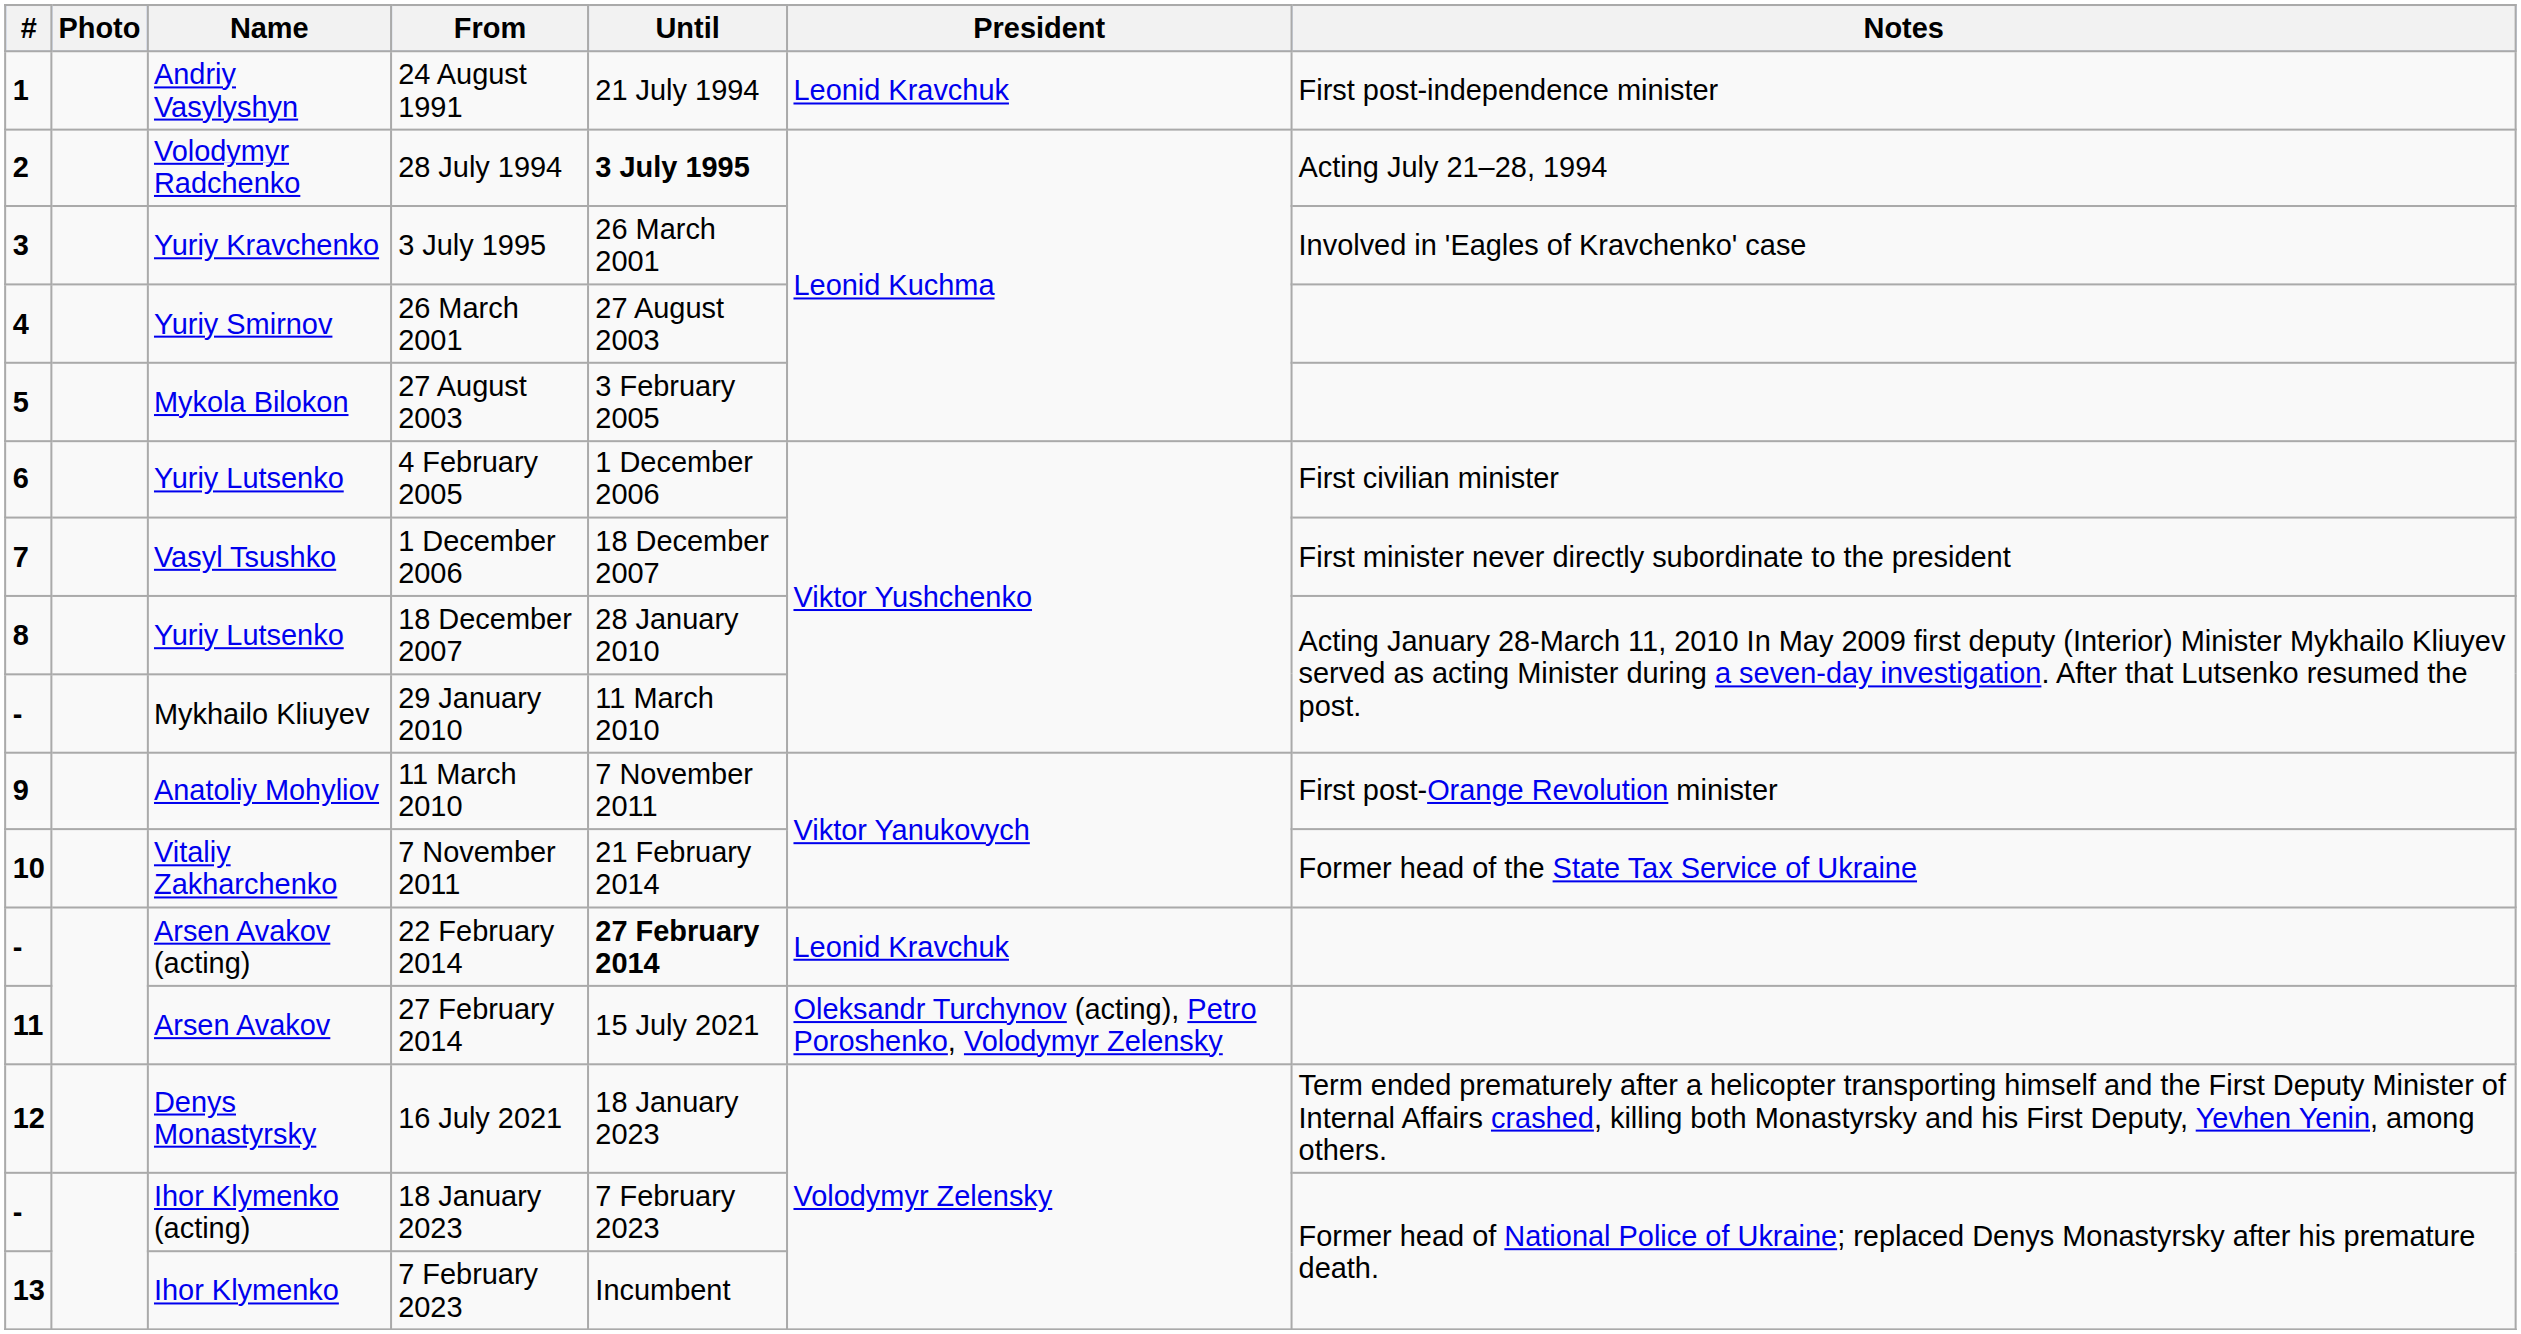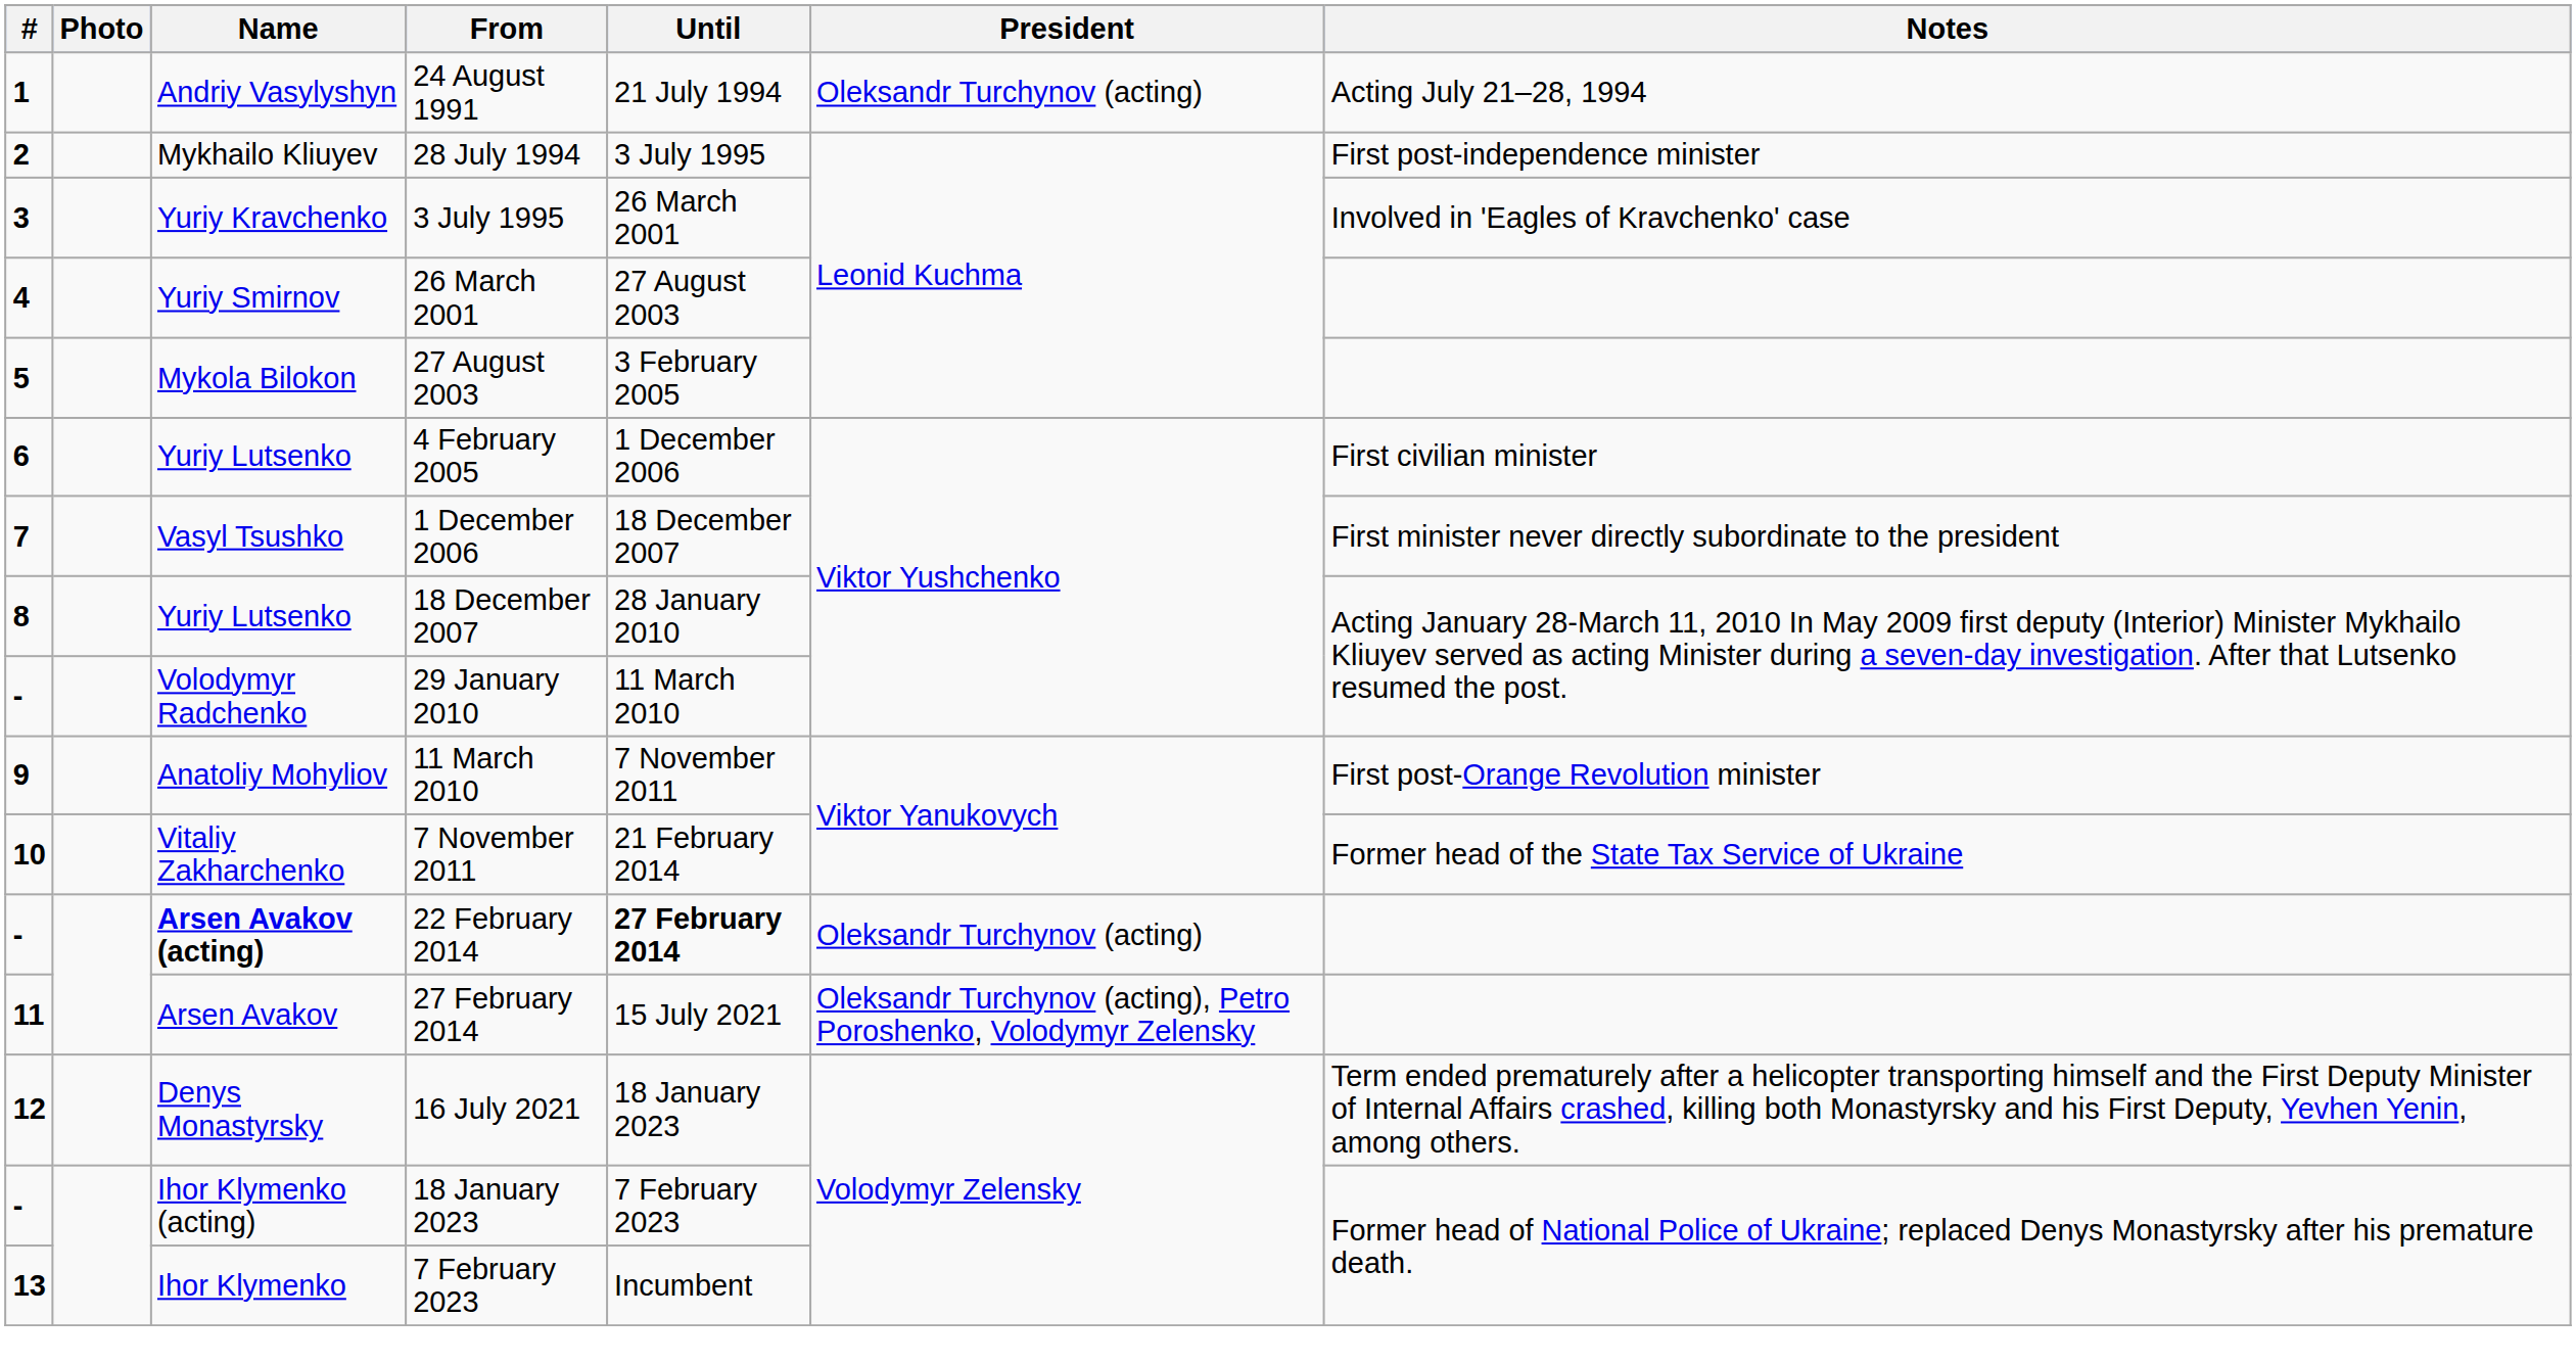 <table class="wikitable" style="margin:0 0 1em 1em; font-size:90%;">
 <tr style="background:#6495ED;">
 <th>#</th>
 <th>Photo</th>
 <th>Name</th>
 <th>From</th>
 <th>Until</th>
 <th>President</th>
 <th>Notes</th>
 </tr>
 <tr>
 <td><strong>1</strong></td>
 <td></td>
 <td><a href='#'>Andriy Vasylyshyn</a></td>
 <td>24 August 1991</td>
 <td>21 July 1994</td>
-<td><a href='#'>Leonid Kravchuk</a></td>
-<td>First post-independence minister</td>
+<td><a href='#'>Oleksandr Turchynov</a> (acting)</td>
+<td>Acting July 21–28, 1994</td>
 </tr>
 <tr>
 <td><strong>2</strong></td>
 <td></td>
-<td><a href='#'>Volodymyr Radchenko</a></td>
+<td>Mykhailo Kliuyev</td>
 <td>28 July 1994</td>
-<td><strong>3 July 1995</strong></td>
+<td>3 July 1995</td>
 <td rowspan="4"><a href='#'>Leonid Kuchma</a></td>
-<td>Acting July 21–28, 1994</td>
+<td>First post-independence minister</td>
 </tr>
 <tr>
 <td><strong>3</strong></td>
 <td></td>
 <td><a href='#'>Yuriy Kravchenko</a></td>
 <td>3 July 1995</td>
 <td>26 March 2001</td>
 <td>Involved in 'Eagles of Kravchenko' case</td>
 </tr>
 <tr>
 <td><strong>4</strong></td>
 <td></td>
 <td><a href='#'>Yuriy Smirnov</a></td>
 <td>26 March 2001</td>
 <td>27 August 2003</td>
 <td></td>
 </tr>
 <tr>
 <td><strong>5</strong></td>
 <td></td>
 <td><a href='#'>Mykola Bilokon</a></td>
 <td>27 August 2003</td>
 <td>3 February 2005</td>
 <td></td>
 </tr>
 <tr>
 <td><strong>6</strong></td>
 <td></td>
 <td><a href='#'>Yuriy Lutsenko</a></td>
 <td>4 February 2005</td>
 <td>1 December 2006</td>
 <td rowspan="4"><a href='#'>Viktor Yushchenko</a></td>
 <td>First civilian minister</td>
 </tr>
 <tr>
 <td><strong>7</strong></td>
 <td></td>
 <td><a href='#'>Vasyl Tsushko</a></td>
 <td>1 December 2006</td>
 <td>18 December 2007</td>
 <td>First minister never directly subordinate to the president</td>
 </tr>
 <tr>
 <td><strong>8</strong></td>
 <td></td>
 <td><a href='#'>Yuriy Lutsenko</a></td>
 <td>18 December 2007</td>
 <td>28 January 2010</td>
 <td rowspan="2">Acting January 28-March 11, 2010 In May 2009 first deputy (Interior) Minister Mykhailo Kliuyev served as acting Minister during <a href='#'>a seven-day investigation</a>. After that Lutsenko resumed the post.</td>
 </tr>
 <tr>
 <td><strong>-</strong></td>
 <td></td>
-<td>Mykhailo Kliuyev</td>
+<td><a href='#'>Volodymyr Radchenko</a></td>
 <td>29 January 2010</td>
 <td>11 March 2010</td>
 </tr>
 <tr>
 <td><strong>9</strong></td>
 <td></td>
 <td><a href='#'>Anatoliy Mohyliov</a></td>
 <td>11 March 2010</td>
 <td>7 November 2011</td>
 <td rowspan="2"><a href='#'>Viktor Yanukovych</a></td>
 <td>First post-<a href='#'>Orange Revolution</a> minister</td>
 </tr>
 <tr>
 <td><strong>10</strong></td>
 <td></td>
 <td><a href='#'>Vitaliy Zakharchenko</a></td>
 <td>7 November 2011</td>
 <td>21 February 2014</td>
 <td>Former head of the <a href='#'>State Tax Service of Ukraine</a></td>
 </tr>
 <tr>
 <td><strong>-</strong></td>
 <td rowspan="2"></td>
-<td><a href='#'>Arsen Avakov</a> (acting)</td>
+<td><strong><a href='#'>Arsen Avakov</a> (acting)</strong></td>
 <td>22 February 2014</td>
 <td><strong>27 February 2014</strong></td>
-<td><a href='#'>Leonid Kravchuk</a></td>
+<td><a href='#'>Oleksandr Turchynov</a> (acting)</td>
 <td></td>
 </tr>
 <tr>
 <td><strong>11</strong></td>
 <td><a href='#'>Arsen Avakov</a></td>
 <td>27 February 2014</td>
 <td>15 July 2021</td>
 <td><a href='#'>Oleksandr Turchynov</a> (acting), <a href='#'>Petro Poroshenko</a>, <a href='#'>Volodymyr Zelensky</a></td>
 <td></td>
 </tr>
 <tr>
 <td><strong>12</strong></td>
 <td></td>
 <td><a href='#'>Denys Monastyrsky</a></td>
 <td>16 July 2021</td>
 <td>18 January 2023</td>
 <td rowspan="3"><a href='#'>Volodymyr Zelensky</a></td>
 <td>Term ended prematurely after a helicopter transporting himself and the First Deputy Minister of Internal Affairs <a href='#'>crashed</a>, killing both Monastyrsky and his First Deputy, <a href='#'>Yevhen Yenin</a>, among others.</td>
 </tr>
 <tr>
 <td><strong>-</strong></td>
 <td rowspan="2"></td>
 <td><a href='#'>Ihor Klymenko</a> (acting)</td>
 <td>18 January 2023</td>
 <td>7 February 2023</td>
 <td rowspan="2">Former head of <a href='#'>National Police of Ukraine</a>; replaced Denys Monastyrsky after his premature death.</td>
 </tr>
 <tr>
 <td><strong>13</strong></td>
 <td><a href='#'>Ihor Klymenko</a></td>
 <td>7 February 2023</td>
 <td>Incumbent</td>
 </tr>
 <tr>
 </tr>
 </table>
